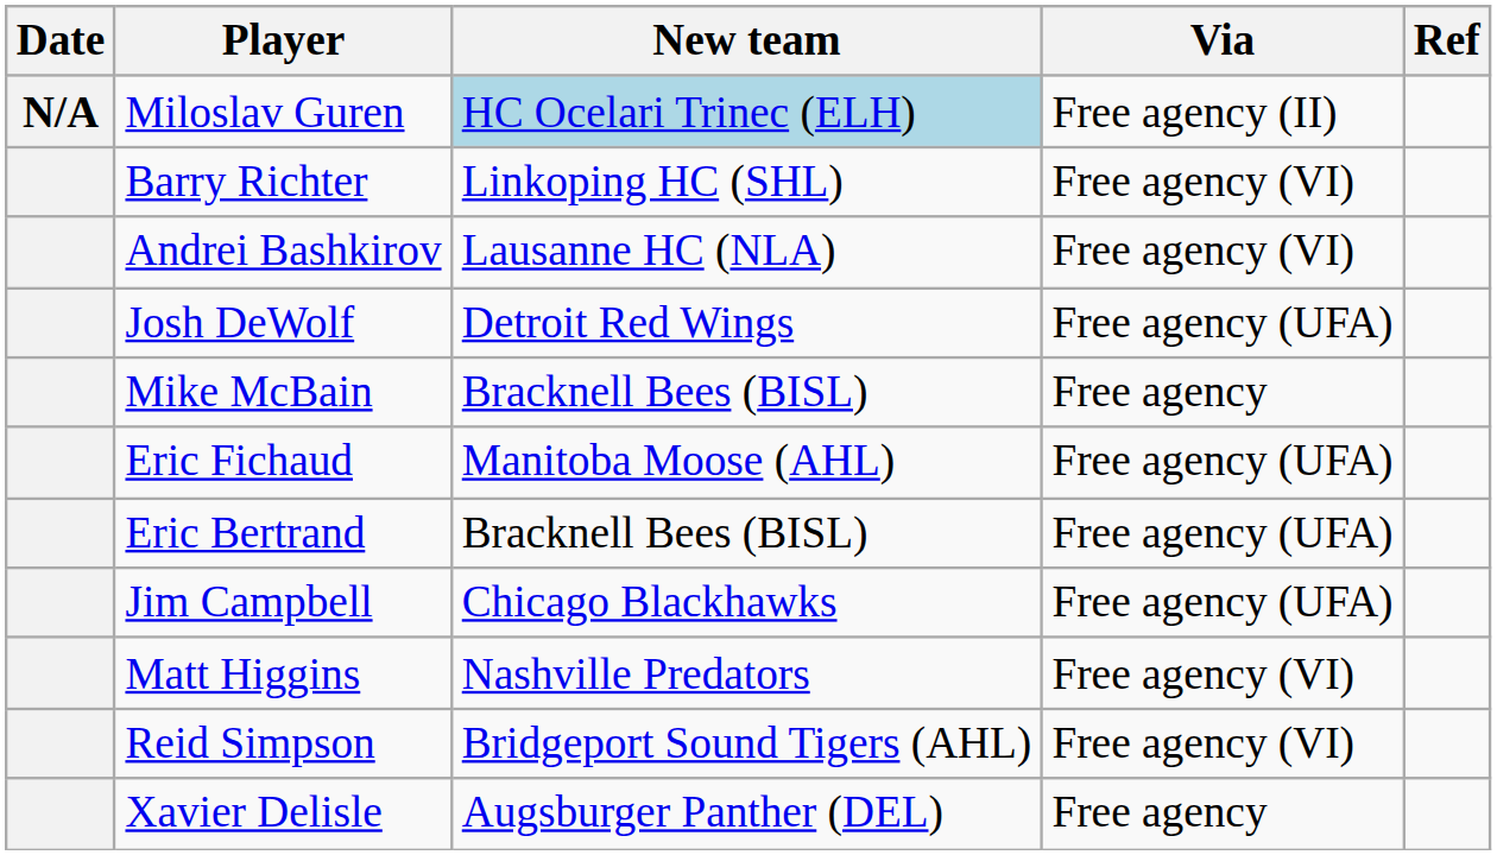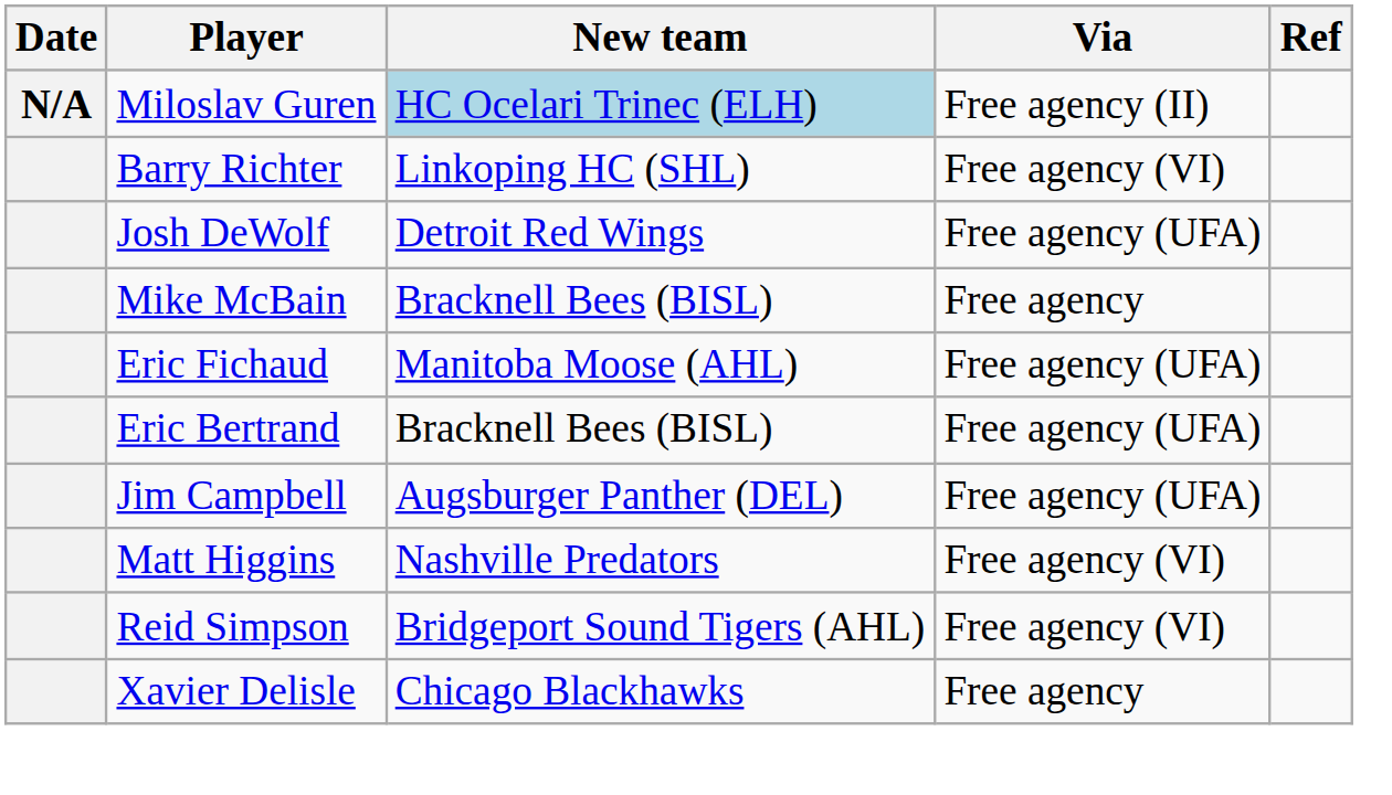 <table class="wikitable plainrowheaders">
 <tr style="background:#ddd; text-align:center;">
 <th>Date</th>
 <th>Player</th>
 <th>New team</th>
 <th>Via</th>
 <th>Ref</th>
 </tr>
 <tr>
 <th scope="row">N/A</th>
 <td><a href='#'>Miloslav Guren</a></td>
 <td style="background: lightblue;"><a href='#'>HC Ocelari Trinec</a> (<a href='#'>ELH</a>)</td>
 <td>Free agency (II)</td>
 <td></td>
 </tr>
 <tr>
 <th scope="row"></th>
 <td><a href='#'>Barry Richter</a></td>
 <td><a href='#'>Linkoping HC</a> (<a href='#'>SHL</a>)</td>
-<td>Free agency (VI)</td>
-<td></td>
-</tr>
-<tr>
-<th scope="row"></th>
-<td><a href='#'>Andrei Bashkirov</a></td>
-<td><a href='#'>Lausanne HC</a> (<a href='#'>NLA</a>)</td>
 <td>Free agency (VI)</td>
 <td></td>
 </tr>
 <tr>
 <th scope="row"></th>
 <td><a href='#'>Josh DeWolf</a></td>
 <td><a href='#'>Detroit Red Wings</a></td>
 <td>Free agency (UFA)</td>
 <td></td>
 </tr>
 <tr>
 <th scope="row"></th>
 <td><a href='#'>Mike McBain</a></td>
 <td><a href='#'>Bracknell Bees</a> (<a href='#'>BISL</a>)</td>
 <td>Free agency</td>
 <td></td>
 </tr>
 <tr>
 <th scope="row"></th>
 <td><a href='#'>Eric Fichaud</a></td>
 <td><a href='#'>Manitoba Moose</a> (<a href='#'>AHL</a>)</td>
 <td>Free agency (UFA)</td>
 <td></td>
 </tr>
 <tr>
 <th scope="row"></th>
 <td><a href='#'>Eric Bertrand</a></td>
 <td>Bracknell Bees (BISL)</td>
 <td>Free agency (UFA)</td>
 <td></td>
 </tr>
 <tr>
 <th scope="row"></th>
 <td><a href='#'>Jim Campbell</a></td>
-<td><a href='#'>Chicago Blackhawks</a></td>
+<td><a href='#'>Augsburger Panther</a> (<a href='#'>DEL</a>)</td>
 <td>Free agency (UFA)</td>
 <td></td>
 </tr>
 <tr>
 <th scope="row"></th>
 <td><a href='#'>Matt Higgins</a></td>
 <td><a href='#'>Nashville Predators</a></td>
 <td>Free agency (VI)</td>
 <td></td>
 </tr>
 <tr>
 <th scope="row"></th>
 <td><a href='#'>Reid Simpson</a></td>
 <td><a href='#'>Bridgeport Sound Tigers</a> (AHL)</td>
 <td>Free agency (VI)</td>
 <td></td>
 </tr>
 <tr>
 <th scope="row"></th>
 <td><a href='#'>Xavier Delisle</a></td>
-<td><a href='#'>Augsburger Panther</a> (<a href='#'>DEL</a>)</td>
+<td><a href='#'>Chicago Blackhawks</a></td>
 <td>Free agency</td>
 <td></td>
 </tr>
 </table>
